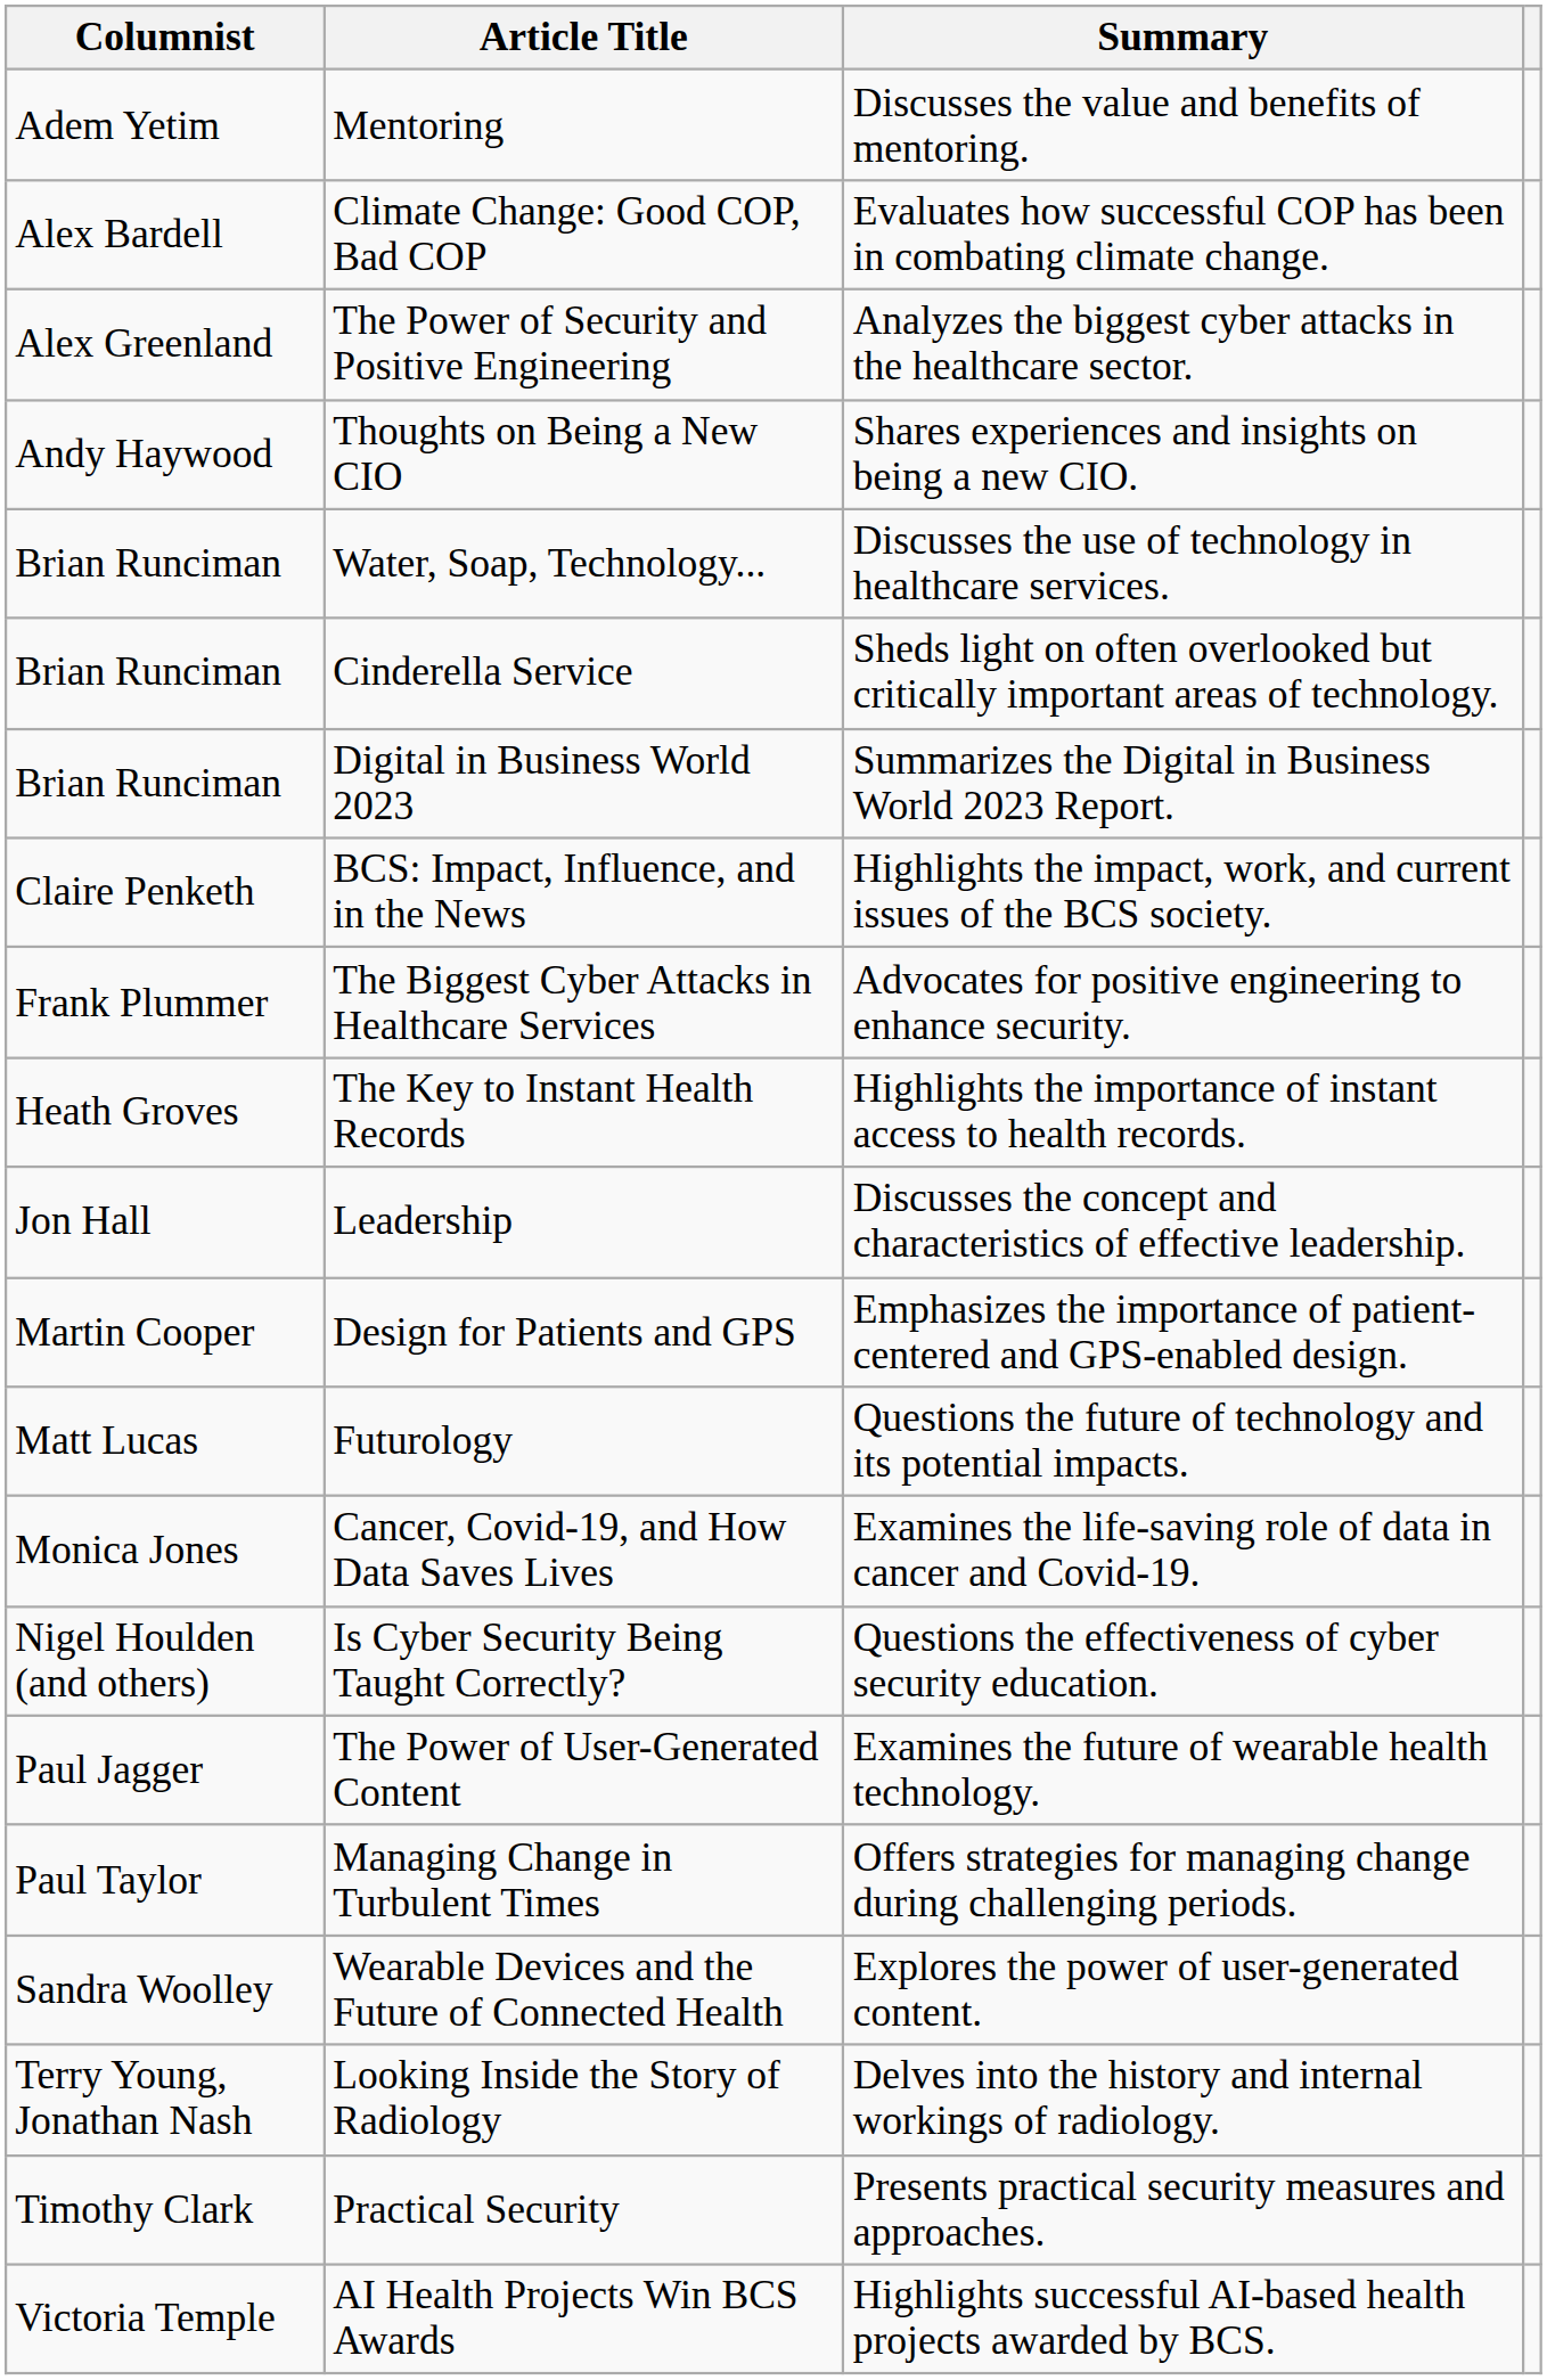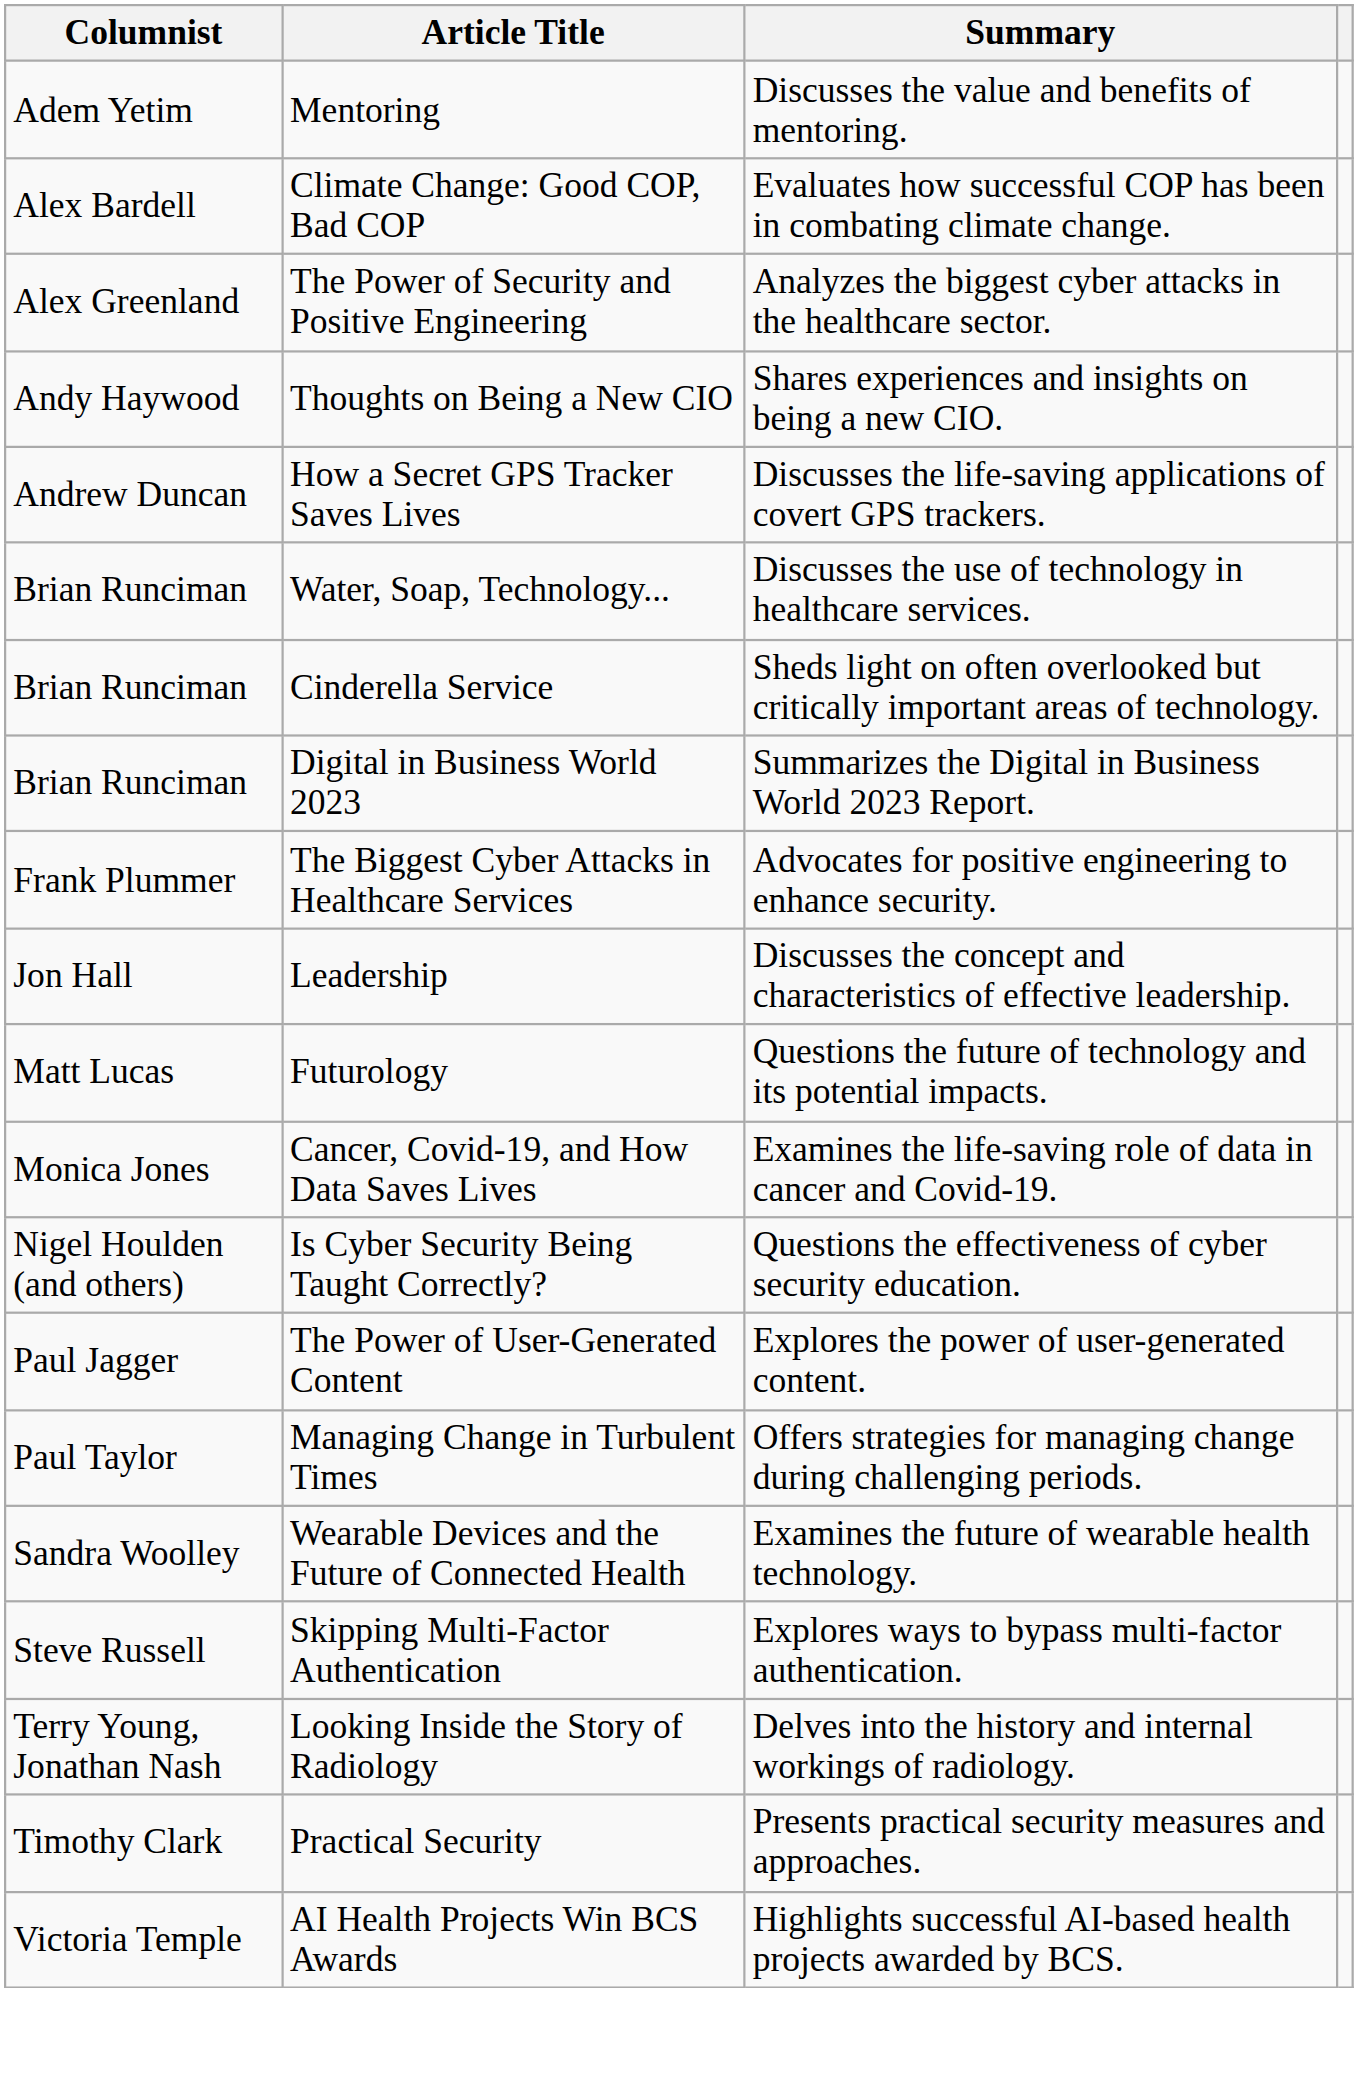 <table class="wikitable sortable">
 <tr>
 <th>Columnist</th>
 <th>Article Title</th>
 <th>Summary</th>
 <th></th>
 </tr>
 <tr>
 <td>Adem Yetim</td>
 <td>Mentoring</td>
 <td>Discusses the value and benefits of mentoring.</td>
 <td></td>
 </tr>
 <tr>
 <td>Alex Bardell</td>
 <td>Climate Change: Good COP, Bad COP</td>
 <td>Evaluates how successful COP has been in combating climate change.</td>
 <td></td>
 </tr>
 <tr>
 <td>Alex Greenland</td>
 <td>The Power of Security and Positive Engineering</td>
 <td>Analyzes the biggest cyber attacks in the healthcare sector.</td>
 <td></td>
 </tr>
 <tr>
 <td>Andy Haywood</td>
 <td>Thoughts on Being a New CIO</td>
 <td>Shares experiences and insights on being a new CIO.</td>
 <td></td>
 </tr>
 <tr>
+<td>Andrew Duncan</td>
+<td>How a Secret GPS Tracker Saves Lives</td>
+<td>Discusses the life-saving applications of covert GPS trackers.</td>
+<td></td>
+</tr>
+<tr>
 <td>Brian Runciman</td>
 <td>Water, Soap, Technology...</td>
 <td>Discusses the use of technology in healthcare services.</td>
 <td></td>
 </tr>
 <tr>
 <td>Brian Runciman</td>
 <td>Cinderella Service</td>
 <td>Sheds light on often overlooked but critically important areas of technology.</td>
 <td></td>
 </tr>
 <tr>
 <td>Brian Runciman</td>
 <td>Digital in Business World 2023</td>
 <td>Summarizes the Digital in Business World 2023 Report.</td>
 <td></td>
 </tr>
 <tr>
-<td>Claire Penketh</td>
-<td>BCS: Impact, Influence, and in the News</td>
-<td>Highlights the impact, work, and current issues of the BCS society.</td>
-<td></td>
-</tr>
-<tr>
 <td>Frank Plummer</td>
 <td>The Biggest Cyber Attacks in Healthcare Services</td>
 <td>Advocates for positive engineering to enhance security.</td>
 <td></td>
 </tr>
 <tr>
-<td>Heath Groves</td>
-<td>The Key to Instant Health Records</td>
-<td>Highlights the importance of instant access to health records.</td>
-<td></td>
-</tr>
-<tr>
 <td>Jon Hall</td>
 <td>Leadership</td>
 <td>Discusses the concept and characteristics of effective leadership.</td>
-<td></td>
-</tr>
-<tr>
-<td>Martin Cooper</td>
-<td>Design for Patients and GPS</td>
-<td>Emphasizes the importance of patient-centered and GPS-enabled design.</td>
 <td></td>
 </tr>
 <tr>
 <td>Matt Lucas</td>
 <td>Futurology</td>
 <td>Questions the future of technology and its potential impacts.</td>
 <td></td>
 </tr>
 <tr>
 <td>Monica Jones</td>
 <td>Cancer, Covid-19, and How Data Saves Lives</td>
 <td>Examines the life-saving role of data in cancer and Covid-19.</td>
 <td></td>
 </tr>
 <tr>
 <td>Nigel Houlden (and others)</td>
 <td>Is Cyber Security Being Taught Correctly?</td>
 <td>Questions the effectiveness of cyber security education.</td>
 <td></td>
 </tr>
 <tr>
 <td>Paul Jagger</td>
 <td>The Power of User-Generated Content</td>
-<td>Examines the future of wearable health technology.</td>
+<td>Explores the power of user-generated content.</td>
 <td></td>
 </tr>
 <tr>
 <td>Paul Taylor</td>
 <td>Managing Change in Turbulent Times</td>
 <td>Offers strategies for managing change during challenging periods.</td>
 <td></td>
 </tr>
 <tr>
 <td>Sandra Woolley</td>
 <td>Wearable Devices and the Future of Connected Health</td>
-<td>Explores the power of user-generated content.</td>
+<td>Examines the future of wearable health technology.</td>
+<td></td>
+</tr>
+<tr>
+<td>Steve Russell</td>
+<td>Skipping Multi-Factor Authentication</td>
+<td>Explores ways to bypass multi-factor authentication.</td>
 <td></td>
 </tr>
 <tr>
 <td>Terry Young, Jonathan Nash</td>
 <td>Looking Inside the Story of Radiology</td>
 <td>Delves into the history and internal workings of radiology.</td>
 <td></td>
 </tr>
 <tr>
 <td>Timothy Clark</td>
 <td>Practical Security</td>
 <td>Presents practical security measures and approaches.</td>
 <td></td>
 </tr>
 <tr>
 <td>Victoria Temple</td>
 <td>AI Health Projects Win BCS Awards</td>
 <td>Highlights successful AI-based health projects awarded by BCS.</td>
 <td></td>
 </tr>
 </table>
